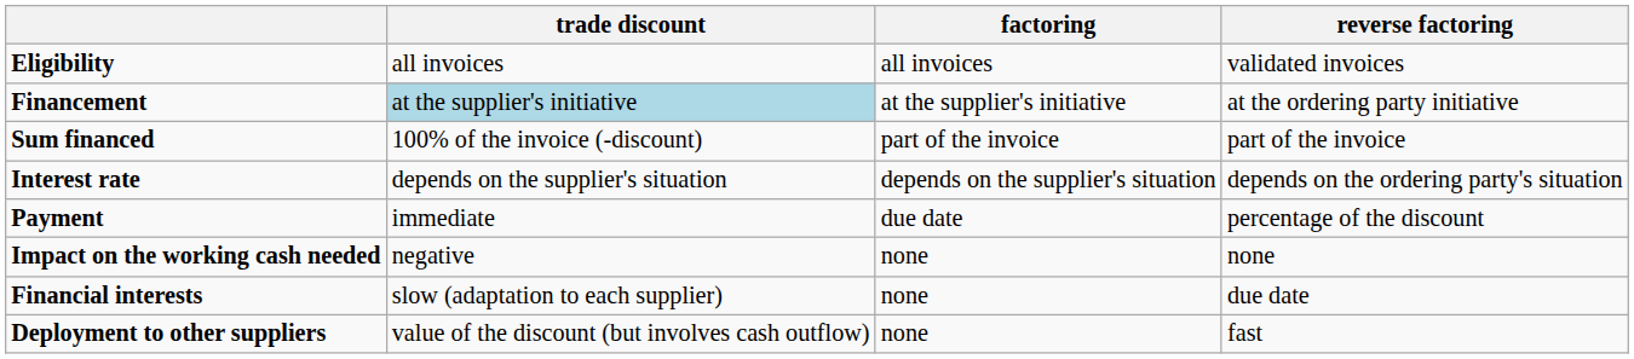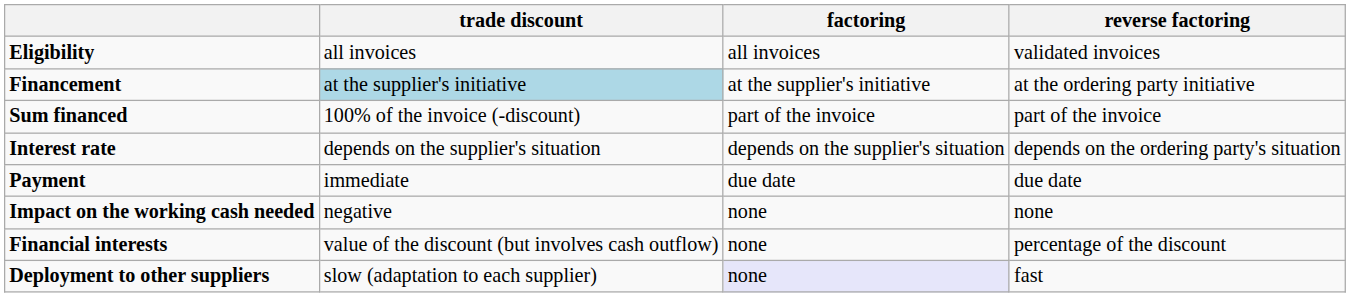 <table class="wikitable">
 <tr>
 <th></th>
 <th>trade discount</th>
 <th>factoring</th>
 <th>reverse factoring</th>
 </tr>
 <tr>
 <td><strong>Eligibility</strong></td>
 <td>all invoices</td>
 <td>all invoices</td>
 <td>validated  invoices</td>
 </tr>
 <tr>
 <td><strong>Financement</strong></td>
 <td style="background: lightblue;">at the supplier's initiative</td>
 <td>at the supplier's initiative</td>
 <td>at the ordering party initiative</td>
 </tr>
 <tr>
 <td><strong>Sum financed</strong></td>
 <td>100% of the invoice (-discount)</td>
 <td>part of the invoice</td>
 <td>part of the invoice</td>
 </tr>
 <tr>
 <td><strong>Interest rate</strong></td>
 <td>depends on the supplier's situation</td>
 <td>depends on the supplier's situation</td>
 <td>depends on the ordering party's situation</td>
 </tr>
 <tr>
 <td><strong>Payment</strong></td>
 <td>immediate</td>
 <td>due date</td>
-<td>percentage of the discount</td>
+<td>due date</td>
 </tr>
 <tr>
 <td><strong>Impact on the working cash needed</strong></td>
 <td>negative</td>
 <td>none</td>
 <td>none</td>
 </tr>
 <tr>
 <td><strong>Financial interests</strong></td>
-<td>slow (adaptation to each supplier)</td>
+<td>value of the discount (but involves cash outflow)</td>
 <td>none</td>
-<td>due date</td>
+<td>percentage of the discount</td>
 </tr>
 <tr>
 <td><strong>Deployment to other suppliers</strong></td>
-<td>value of the discount (but involves cash outflow)</td>
-<td>none</td>
+<td>slow (adaptation to each supplier)</td>
+<td style="background: lavender;">none</td>
 <td>fast</td>
 </tr>
 </table>
